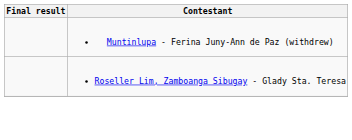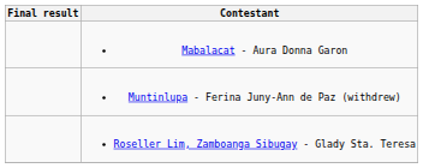 <table class="wikitable" style="text-align:center;">
 <tr>
 <th>Final result</th>
 <th>Contestant</th>
+</tr>
+<tr>
+<td></td>
+<td><br><ul><li><a href='#'>Mabalacat</a> - Aura Donna Garon</li></ul></td>
 </tr>
 <tr>
 <td></td>
 <td><br><ul><li><a href='#'>Muntinlupa</a> - Ferina Juny-Ann de Paz (withdrew)</li></ul></td>
 </tr>
 <tr>
 <td></td>
 <td><br><ul><li><a href='#'>Roseller Lim, Zamboanga Sibugay</a> - Glady Sta. Teresa</li></ul></td>
 </tr>
 <tr>
 </tr>
 </table>
